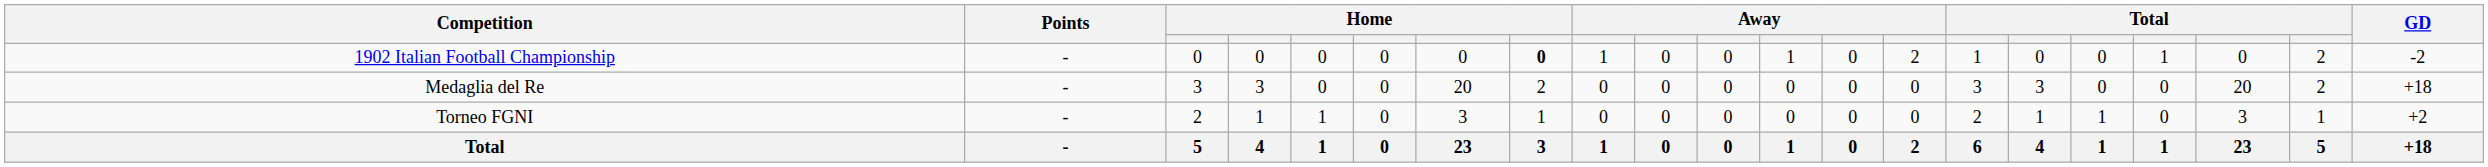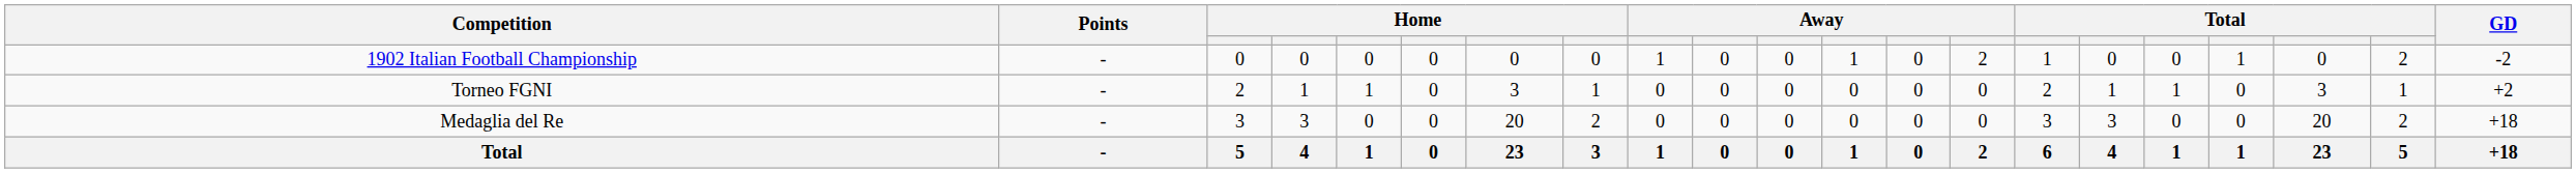 <table class="wikitable" style="font-size:90%;width:100%;margin:auto;clear:both;text-align:center;">
 <tr>
 <th rowspan="2">Competition</th>
 <th rowspan="2">Points</th>
 <th colspan="6">Home</th>
 <th colspan="6">Away</th>
 <th colspan="6">Total</th>
 <th rowspan="2"><a href='#'>GD</a></th>
 </tr>
 <tr>
 <th></th>
 <th></th>
 <th></th>
 <th></th>
 <th></th>
 <th></th>
 <th></th>
 <th></th>
 <th></th>
 <th></th>
 <th></th>
 <th></th>
 <th></th>
 <th></th>
 <th></th>
 <th></th>
 <th></th>
 <th></th>
 </tr>
 <tr>
 <td><a href='#'>1902 Italian Football Championship</a></td>
 <td>-</td>
 <td>0</td>
 <td>0</td>
 <td>0</td>
 <td>0</td>
 <td>0</td>
-<td><strong>0</strong></td>
+<td>0</td>
 <td>1</td>
 <td>0</td>
 <td>0</td>
 <td>1</td>
 <td>0</td>
 <td>2</td>
 <td>1</td>
 <td>0</td>
 <td>0</td>
 <td>1</td>
 <td>0</td>
 <td>2</td>
 <td>-2</td>
+</tr>
+<tr>
+<td>Torneo FGNI</td>
+<td>-</td>
+<td>2</td>
+<td>1</td>
+<td>1</td>
+<td>0</td>
+<td>3</td>
+<td>1</td>
+<td>0</td>
+<td>0</td>
+<td>0</td>
+<td>0</td>
+<td>0</td>
+<td>0</td>
+<td>2</td>
+<td>1</td>
+<td>1</td>
+<td>0</td>
+<td>3</td>
+<td>1</td>
+<td>+2</td>
 </tr>
 <tr>
 <td>Medaglia del Re</td>
 <td>-</td>
 <td>3</td>
 <td>3</td>
 <td>0</td>
 <td>0</td>
 <td>20</td>
 <td>2</td>
 <td>0</td>
 <td>0</td>
 <td>0</td>
 <td>0</td>
 <td>0</td>
 <td>0</td>
 <td>3</td>
 <td>3</td>
 <td>0</td>
 <td>0</td>
 <td>20</td>
 <td>2</td>
 <td>+18</td>
 </tr>
 <tr>
-<td>Torneo FGNI</td>
-<td>-</td>
-<td>2</td>
-<td>1</td>
-<td>1</td>
-<td>0</td>
-<td>3</td>
-<td>1</td>
-<td>0</td>
-<td>0</td>
-<td>0</td>
-<td>0</td>
-<td>0</td>
-<td>0</td>
-<td>2</td>
-<td>1</td>
-<td>1</td>
-<td>0</td>
-<td>3</td>
-<td>1</td>
-<td>+2</td>
-</tr>
-<tr>
 <th>Total</th>
 <th>-</th>
 <th>5</th>
 <th>4</th>
 <th>1</th>
 <th>0</th>
 <th>23</th>
 <th>3</th>
 <th>1</th>
 <th>0</th>
 <th>0</th>
 <th>1</th>
 <th>0</th>
 <th>2</th>
 <th>6</th>
 <th>4</th>
 <th>1</th>
 <th>1</th>
 <th>23</th>
 <th>5</th>
 <th>+18</th>
 </tr>
 </table>
